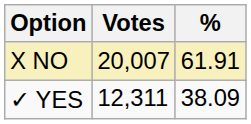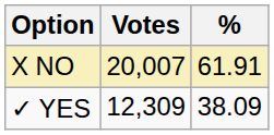 <table class="wikitable">
 <tr>
 <th>Option</th>
 <th>Votes</th>
 <th>%</th>
 </tr>
 <tr>
 <td style=background:#f8f1bd>X NO</td>
 <td style=background:#f8f1bd>20,007</td>
 <td style=background:#f8f1bd>61.91</td>
 </tr>
 <tr>
 <td>✓ YES</td>
-<td>12,311</td>
+<td>12,309</td>
 <td>38.09</td>
 </tr>
 </table>
